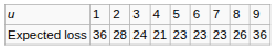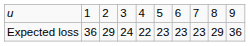 <table class="wikitable">
 <tr>
 <td><em>u</em></td>
 <td>1</td>
 <td>2</td>
 <td>3</td>
 <td>4</td>
 <td>5</td>
 <td>6</td>
 <td>7</td>
 <td>8</td>
 <td>9</td>
 </tr>
 <tr>
 <td>Expected loss</td>
 <td>36</td>
-<td>28</td>
+<td>29</td>
 <td>24</td>
-<td>21</td>
+<td>22</td>
 <td>23</td>
 <td>23</td>
 <td>23</td>
-<td>26</td>
+<td>29</td>
 <td>36</td>
 </tr>
 </table>
